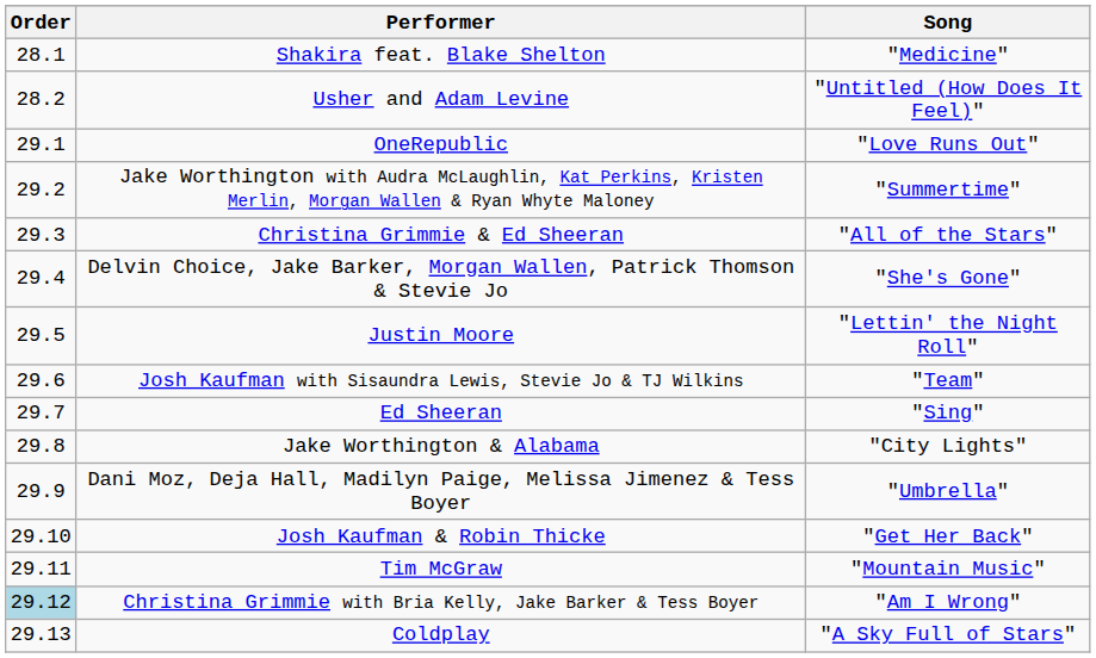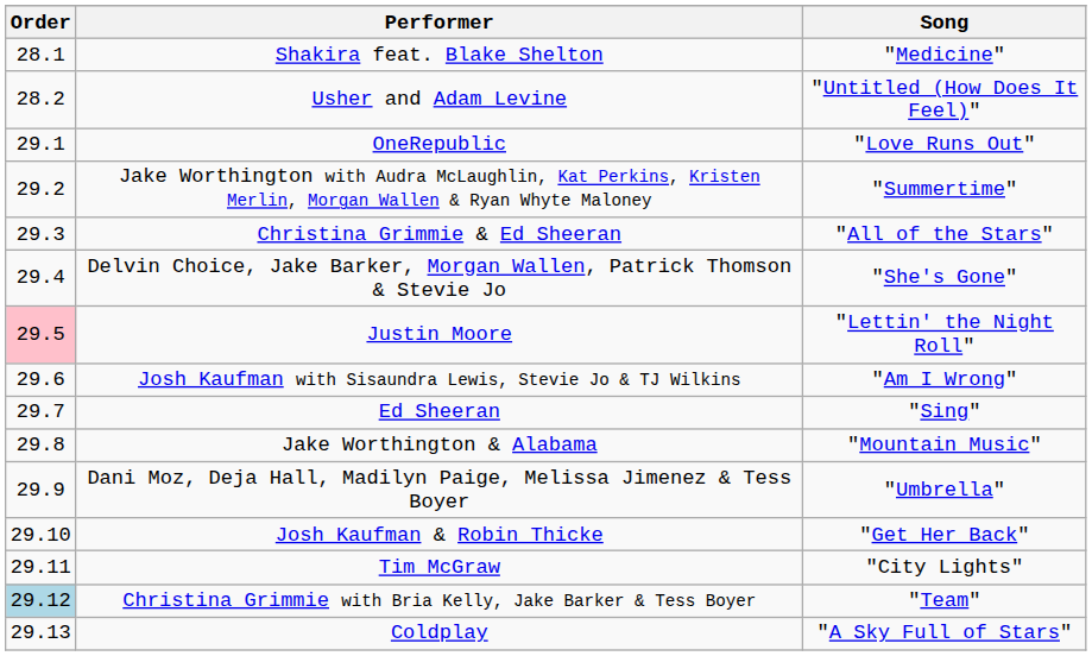 <table class="wikitable" style="text-align:center; width:55%;">
 <tr>
 </tr>
 <tr>
 <th>Order</th>
 <th>Performer</th>
 <th>Song</th>
 </tr>
 <tr>
 <td>28.1</td>
 <td><a href='#'>Shakira</a> feat. <a href='#'>Blake Shelton</a></td>
 <td>"<a href='#'>Medicine</a>"</td>
 </tr>
 <tr>
 <td>28.2</td>
 <td><a href='#'>Usher</a> and <a href='#'>Adam Levine</a></td>
 <td>"<a href='#'>Untitled (How Does It Feel)</a>"</td>
 </tr>
 <tr>
 <td>29.1</td>
 <td><a href='#'>OneRepublic</a></td>
 <td>"<a href='#'>Love Runs Out</a>"</td>
 </tr>
 <tr>
 <td>29.2</td>
 <td>Jake Worthington <small>with Audra McLaughlin, <a href='#'>Kat Perkins</a>, <a href='#'>Kristen Merlin</a>, <a href='#'>Morgan Wallen</a> & Ryan Whyte Maloney</small></td>
 <td>"<a href='#'>Summertime</a>"</td>
 </tr>
 <tr>
 <td>29.3</td>
 <td><a href='#'>Christina Grimmie</a> & <a href='#'>Ed Sheeran</a></td>
 <td>"<a href='#'>All of the Stars</a>"</td>
 </tr>
 <tr>
 <td>29.4</td>
 <td>Delvin Choice, Jake Barker, <a href='#'>Morgan Wallen</a>, Patrick Thomson & Stevie Jo</td>
 <td>"<a href='#'>She's Gone</a>"</td>
 </tr>
 <tr>
-<td>29.5</td>
+<td style="background: pink;">29.5</td>
 <td><a href='#'>Justin Moore</a></td>
 <td>"<a href='#'>Lettin' the Night Roll</a>"</td>
 </tr>
 <tr>
 <td>29.6</td>
 <td><a href='#'>Josh Kaufman</a> <small>with Sisaundra Lewis, Stevie Jo & TJ Wilkins</small></td>
-<td>"<a href='#'>Team</a>"</td>
+<td>"<a href='#'>Am I Wrong</a>"</td>
 </tr>
 <tr>
 <td>29.7</td>
 <td><a href='#'>Ed Sheeran</a></td>
 <td>"<a href='#'>Sing</a>"</td>
 </tr>
 <tr>
 <td>29.8</td>
 <td>Jake Worthington & <a href='#'>Alabama</a></td>
-<td>"City Lights"</td>
+<td>"<a href='#'>Mountain Music</a>"</td>
 </tr>
 <tr>
 <td>29.9</td>
 <td>Dani Moz, Deja Hall, Madilyn Paige, Melissa Jimenez & Tess Boyer</td>
 <td>"<a href='#'>Umbrella</a>"</td>
 </tr>
 <tr>
 <td>29.10</td>
 <td><a href='#'>Josh Kaufman</a> & <a href='#'>Robin Thicke</a></td>
 <td>"<a href='#'>Get Her Back</a>"</td>
 </tr>
 <tr>
 <td>29.11</td>
 <td><a href='#'>Tim McGraw</a></td>
-<td>"<a href='#'>Mountain Music</a>"</td>
+<td>"City Lights"</td>
 </tr>
 <tr>
 <td style="background: lightblue;">29.12</td>
 <td><a href='#'>Christina Grimmie</a> <small>with Bria Kelly, Jake Barker & Tess Boyer</small></td>
-<td>"<a href='#'>Am I Wrong</a>"</td>
+<td>"<a href='#'>Team</a>"</td>
 </tr>
 <tr>
 <td>29.13</td>
 <td><a href='#'>Coldplay</a></td>
 <td>"<a href='#'>A Sky Full of Stars</a>"</td>
 </tr>
 </table>
